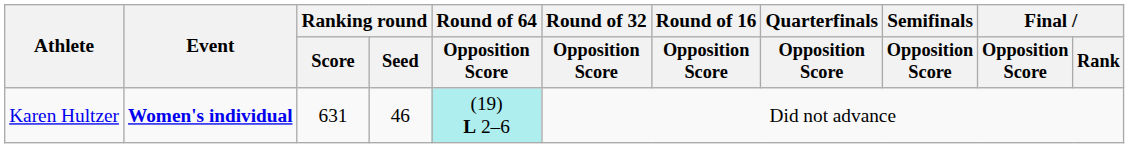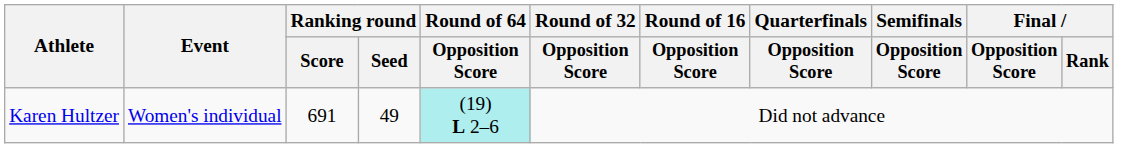 <table class="wikitable" style="font-size:90%">
 <tr>
 <th rowspan="2">Athlete</th>
 <th rowspan="2">Event</th>
 <th colspan="2">Ranking round</th>
 <th>Round of 64</th>
 <th>Round of 32</th>
 <th>Round of 16</th>
 <th>Quarterfinals</th>
 <th>Semifinals</th>
 <th colspan="2">Final / </th>
 </tr>
 <tr style="font-size:95%">
 <th>Score</th>
 <th>Seed</th>
 <th>Opposition<br>Score</th>
 <th>Opposition<br>Score</th>
 <th>Opposition<br>Score</th>
 <th>Opposition<br>Score</th>
 <th>Opposition<br>Score</th>
 <th>Opposition<br>Score</th>
 <th>Rank</th>
 </tr>
 <tr align=center>
 <td align=left><a href='#'>Karen Hultzer</a></td>
-<td align=left><strong><a href='#'>Women's individual</a></strong></td>
-<td>631</td>
-<td>46</td>
+<td align=left><a href='#'>Women's individual</a></td>
+<td>691</td>
+<td>49</td>
 <td style="background: paleturquoise;"> (19)<br><strong>L</strong> 2–6</td>
 <td colspan=6>Did not advance</td>
 </tr>
 </table>
